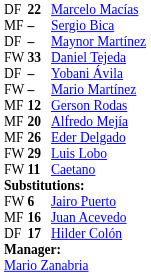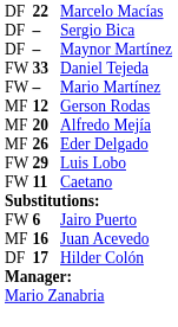 <table style = "font-size: 90%" cellspacing = "0" cellpadding = "0">
 <tr>
 <td colspan = 4></td>
 </tr>
 <tr>
 <th style="width:25px;"></th>
 <th style="width:25px;"></th>
 </tr>
 <tr>
 <td>DF</td>
 <td><strong>22</strong></td>
 <td> <a href='#'>Marcelo Macías</a></td>
 </tr>
 <tr>
-<td>MF</td>
+<td>DF</td>
 <td><strong>–</strong></td>
 <td> <a href='#'>Sergio Bica</a></td>
 <td></td>
 <td></td>
 </tr>
 <tr>
 <td>DF</td>
 <td><strong>–</strong></td>
 <td> <a href='#'>Maynor Martínez</a></td>
 <td></td>
 <td></td>
 </tr>
 <tr>
 <td>FW</td>
 <td><strong>33</strong></td>
 <td> <a href='#'>Daniel Tejeda</a></td>
-</tr>
-<tr>
-<td>DF</td>
-<td><strong>–</strong></td>
-<td> <a href='#'>Yobani Ávila</a></td>
-<td></td>
-<td></td>
-<td></td>
-<td></td>
 </tr>
 <tr>
 <td>FW</td>
 <td><strong>–</strong></td>
 <td> <a href='#'>Mario Martínez</a></td>
 </tr>
 <tr>
 <td>MF</td>
 <td><strong>12</strong></td>
 <td> <a href='#'>Gerson Rodas</a></td>
 <td></td>
 <td></td>
 </tr>
 <tr>
 <td>MF</td>
 <td><strong>20</strong></td>
 <td> <a href='#'>Alfredo Mejía</a></td>
 </tr>
 <tr>
 <td>MF</td>
 <td><strong>26</strong></td>
 <td> <a href='#'>Eder Delgado</a></td>
 </tr>
 <tr>
 <td>FW</td>
 <td><strong>29</strong></td>
 <td> <a href='#'>Luis Lobo</a></td>
 <td></td>
 <td></td>
 </tr>
 <tr>
 <td>FW</td>
 <td><strong>11</strong></td>
 <td> <a href='#'>Caetano</a></td>
 </tr>
 <tr>
 <td colspan = 3><strong>Substitutions:</strong></td>
 </tr>
 <tr>
 <td>FW</td>
 <td><strong>6</strong></td>
 <td> <a href='#'>Jairo Puerto</a></td>
 <td></td>
 <td></td>
 </tr>
 <tr>
 <td>MF</td>
 <td><strong>16</strong></td>
 <td> <a href='#'>Juan Acevedo</a></td>
 <td></td>
 <td></td>
 </tr>
 <tr>
 <td>DF</td>
 <td><strong>17</strong></td>
 <td> <a href='#'>Hilder Colón</a></td>
 <td></td>
 <td></td>
 <td></td>
 <td></td>
 </tr>
 <tr>
 <td colspan = 3><strong>Manager:</strong></td>
 </tr>
 <tr>
 <td colspan = 3> <a href='#'>Mario Zanabria</a></td>
 </tr>
 </table>
